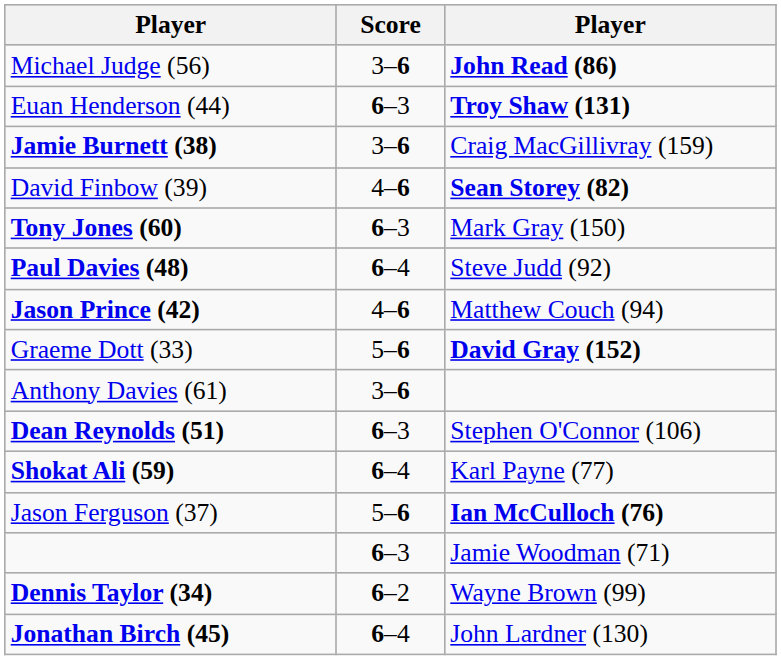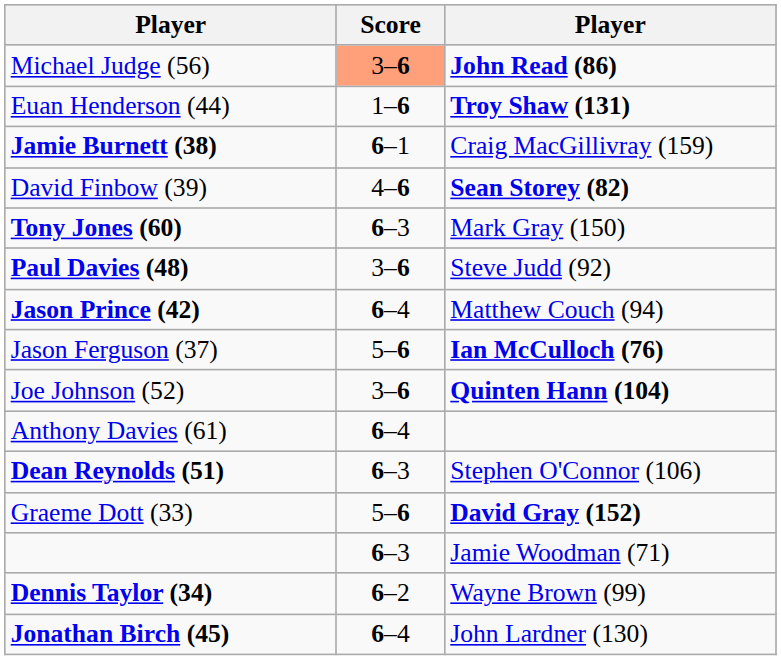 <table class="wikitable ">
 <tr>
 <th width=200>Player</th>
 <th width=60>Score</th>
 <th width=200>Player</th>
 </tr>
 <tr>
 <td> <a href='#'>Michael Judge</a> (56)</td>
-<td style="text-align:center;">3–<strong>6</strong></td>
+<td style="background: lightsalmon; text-align:center;">3–<strong>6</strong></td>
 <td> <strong><a href='#'>John Read</a> (86)</strong></td>
 </tr>
 <tr>
 <td> <a href='#'>Euan Henderson</a> (44)</td>
-<td style="text-align:center;"><strong>6</strong>–3</td>
+<td style="text-align:center;">1–<strong>6</strong></td>
 <td> <strong><a href='#'>Troy Shaw</a> (131)</strong></td>
 </tr>
 <tr>
 <td> <strong><a href='#'>Jamie Burnett</a> (38)</strong></td>
-<td style="text-align:center;">3–<strong>6</strong></td>
+<td style="text-align:center;"><strong>6</strong>–1</td>
 <td> <a href='#'>Craig MacGillivray</a> (159)</td>
 </tr>
 <tr>
 <td> <a href='#'>David Finbow</a> (39)</td>
 <td style="text-align:center;">4–<strong>6</strong></td>
 <td> <strong><a href='#'>Sean Storey</a> (82)</strong></td>
 </tr>
 <tr>
 <td> <strong><a href='#'>Tony Jones</a> (60)</strong></td>
 <td style="text-align:center;"><strong>6</strong>–3</td>
 <td> <a href='#'>Mark Gray</a> (150)</td>
 </tr>
 <tr>
 <td> <strong><a href='#'>Paul Davies</a> (48)</strong></td>
-<td style="text-align:center;"><strong>6</strong>–4</td>
+<td style="text-align:center;">3–<strong>6</strong></td>
 <td> <a href='#'>Steve Judd</a> (92)</td>
 </tr>
 <tr>
 <td> <strong><a href='#'>Jason Prince</a> (42)</strong></td>
-<td style="text-align:center;">4–<strong>6</strong></td>
+<td style="text-align:center;"><strong>6</strong>–4</td>
 <td> <a href='#'>Matthew Couch</a> (94)</td>
 </tr>
 <tr>
-<td> <a href='#'>Graeme Dott</a> (33)</td>
+<td> <a href='#'>Jason Ferguson</a> (37)</td>
 <td style="text-align:center;">5–<strong>6</strong></td>
-<td> <strong><a href='#'>David Gray</a> (152)</strong></td>
+<td> <strong><a href='#'>Ian McCulloch</a> (76)</strong></td>
+</tr>
+<tr>
+<td> <a href='#'>Joe Johnson</a> (52)</td>
+<td style="text-align:center;">3–<strong>6</strong></td>
+<td> <strong><a href='#'>Quinten Hann</a> (104)</strong></td>
 </tr>
 <tr>
 <td> <a href='#'>Anthony Davies</a> (61)</td>
-<td style="text-align:center;">3–<strong>6</strong></td>
+<td style="text-align:center;"><strong>6</strong>–4</td>
 <td></td>
 </tr>
 <tr>
 <td> <strong><a href='#'>Dean Reynolds</a> (51)</strong></td>
 <td style="text-align:center;"><strong>6</strong>–3</td>
 <td> <a href='#'>Stephen O'Connor</a> (106)</td>
 </tr>
 <tr>
-<td> <strong><a href='#'>Shokat Ali</a> (59)</strong></td>
-<td style="text-align:center;"><strong>6</strong>–4</td>
-<td> <a href='#'>Karl Payne</a> (77)</td>
-</tr>
-<tr>
-<td> <a href='#'>Jason Ferguson</a> (37)</td>
+<td> <a href='#'>Graeme Dott</a> (33)</td>
 <td style="text-align:center;">5–<strong>6</strong></td>
-<td> <strong><a href='#'>Ian McCulloch</a> (76)</strong></td>
+<td> <strong><a href='#'>David Gray</a> (152)</strong></td>
 </tr>
 <tr>
 <td></td>
 <td style="text-align:center;"><strong>6</strong>–3</td>
 <td> <a href='#'>Jamie Woodman</a> (71)</td>
 </tr>
 <tr>
 <td> <strong><a href='#'>Dennis Taylor</a> (34)</strong></td>
 <td style="text-align:center;"><strong>6</strong>–2</td>
 <td> <a href='#'>Wayne Brown</a> (99)</td>
 </tr>
 <tr>
 <td> <strong><a href='#'>Jonathan Birch</a> (45)</strong></td>
 <td style="text-align:center;"><strong>6</strong>–4</td>
 <td> <a href='#'>John Lardner</a> (130)</td>
 </tr>
 </table>
